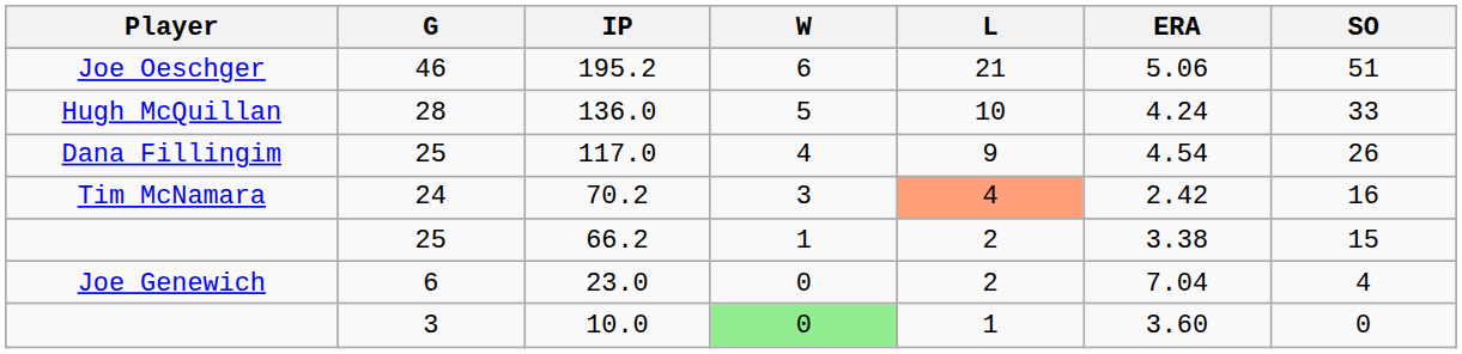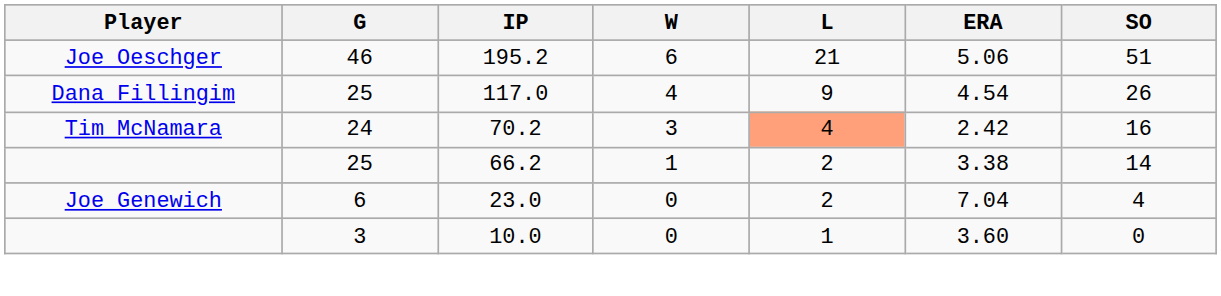 <table class="wikitable sortable">
 <tr>
 <th bgcolor="#DDDDFF" width="16%">Player</th>
 <th bgcolor="#DDDDFF" width="9%">G</th>
 <th bgcolor="#DDDDFF" width="9%">IP</th>
 <th bgcolor="#DDDDFF" width="9%">W</th>
 <th bgcolor="#DDDDFF" width="9%">L</th>
 <th bgcolor="#DDDDFF" width="9%">ERA</th>
 <th bgcolor="#DDDDFF" width="9%">SO</th>
 </tr>
 <tr align="center">
 <td><a href='#'>Joe Oeschger</a></td>
 <td>46</td>
 <td>195.2</td>
 <td>6</td>
 <td>21</td>
 <td>5.06</td>
 <td>51</td>
-</tr>
-<tr align="center">
-<td><a href='#'>Hugh McQuillan</a></td>
-<td>28</td>
-<td>136.0</td>
-<td>5</td>
-<td>10</td>
-<td>4.24</td>
-<td>33</td>
 </tr>
 <tr align="center">
 <td><a href='#'>Dana Fillingim</a></td>
 <td>25</td>
 <td>117.0</td>
 <td>4</td>
 <td>9</td>
 <td>4.54</td>
 <td>26</td>
 </tr>
 <tr align="center">
 <td><a href='#'>Tim McNamara</a></td>
 <td>24</td>
 <td>70.2</td>
 <td>3</td>
 <td style="background: lightsalmon;">4</td>
 <td>2.42</td>
 <td>16</td>
 </tr>
 <tr align="center">
 <td></td>
 <td>25</td>
 <td>66.2</td>
 <td>1</td>
 <td>2</td>
 <td>3.38</td>
-<td>15</td>
+<td>14</td>
 </tr>
 <tr align="center">
 <td><a href='#'>Joe Genewich</a></td>
 <td>6</td>
 <td>23.0</td>
 <td>0</td>
 <td>2</td>
 <td>7.04</td>
 <td>4</td>
 </tr>
 <tr align="center">
 <td></td>
 <td>3</td>
 <td>10.0</td>
-<td style="background: lightgreen;">0</td>
+<td>0</td>
 <td>1</td>
 <td>3.60</td>
 <td>0</td>
 </tr>
 </table>
